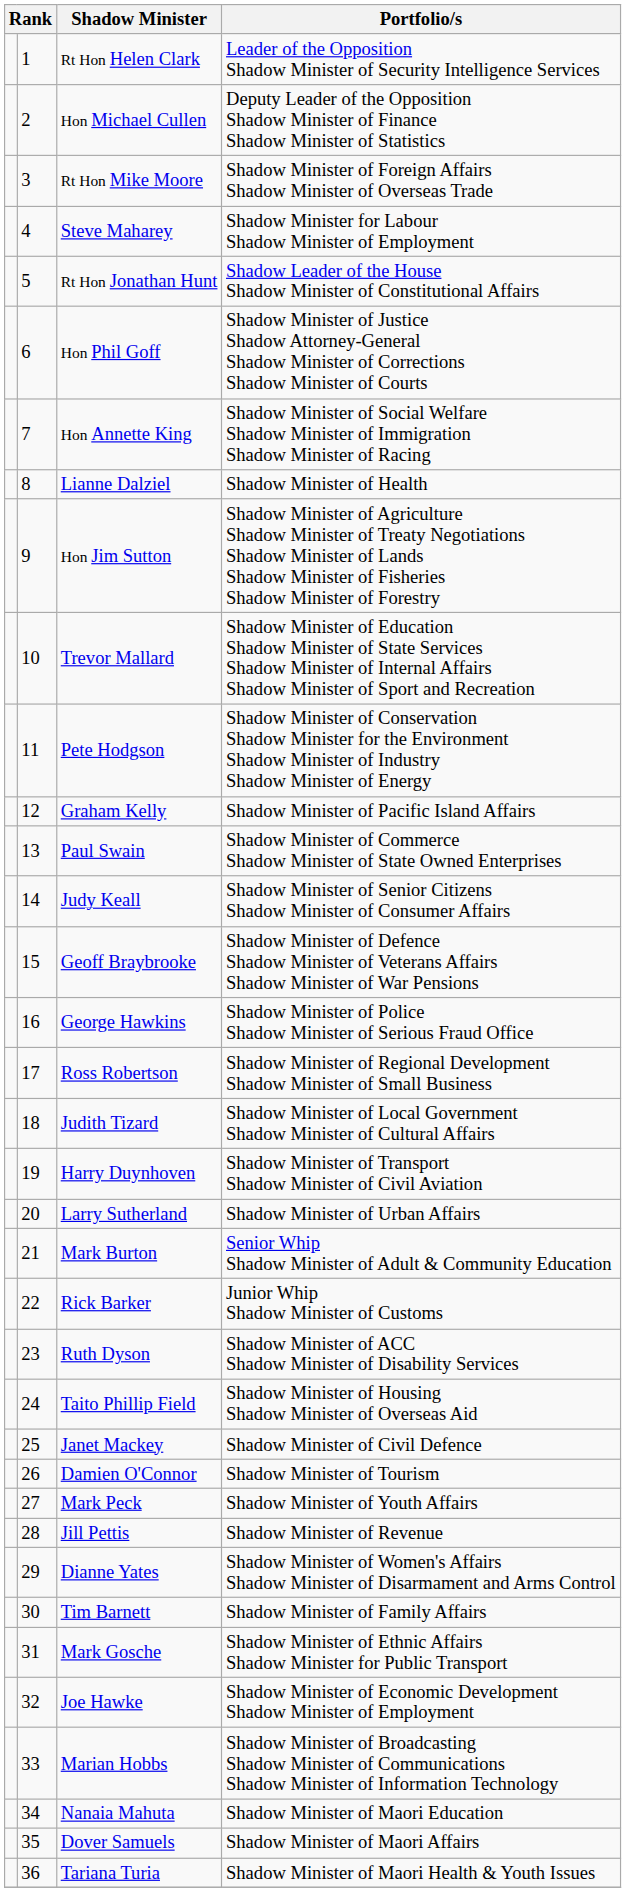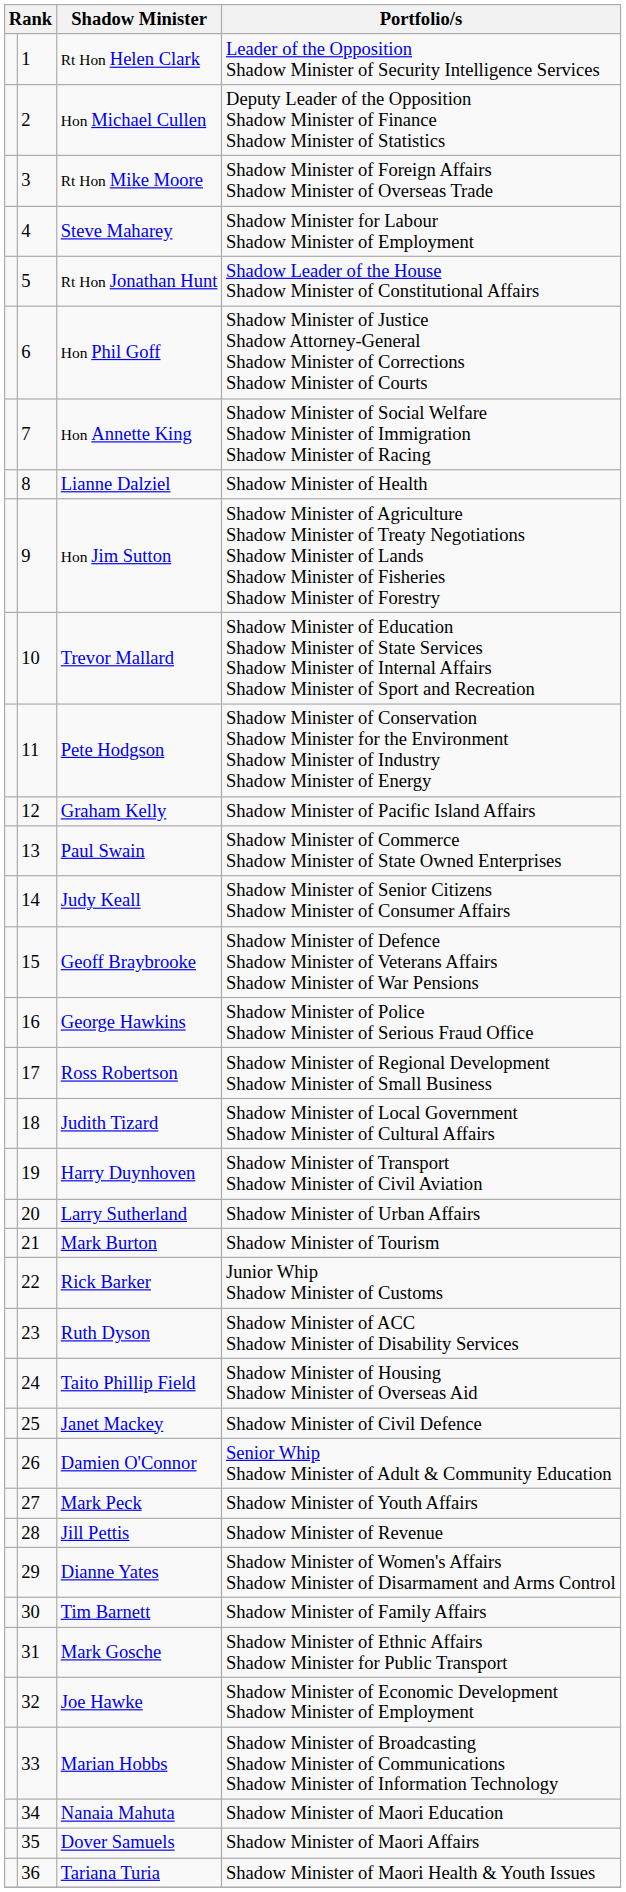 <table class="wikitable">
 <tr>
 <th colspan="2">Rank</th>
 <th>Shadow Minister</th>
 <th>Portfolio/s</th>
 </tr>
 <tr>
 <td bgcolor=></td>
 <td>1</td>
 <td><small>Rt Hon </small><a href='#'>Helen Clark</a></td>
 <td><a href='#'>Leader of the Opposition</a><br>Shadow Minister of Security Intelligence Services</td>
 </tr>
 <tr>
 <td bgcolor=></td>
 <td>2</td>
 <td><small>Hon </small><a href='#'>Michael Cullen</a></td>
 <td>Deputy Leader of the Opposition<br>Shadow Minister of Finance<br>Shadow Minister of Statistics</td>
 </tr>
 <tr>
 <td bgcolor=></td>
 <td>3</td>
 <td><small>Rt Hon </small><a href='#'>Mike Moore</a></td>
 <td>Shadow Minister of Foreign Affairs<br>Shadow Minister of Overseas Trade</td>
 </tr>
 <tr>
 <td bgcolor=></td>
 <td>4</td>
 <td><a href='#'>Steve Maharey</a></td>
 <td>Shadow Minister for Labour<br>Shadow Minister of Employment</td>
 </tr>
 <tr>
 <td bgcolor=></td>
 <td>5</td>
 <td><small>Rt Hon </small><a href='#'>Jonathan Hunt</a></td>
 <td><a href='#'>Shadow Leader of the House</a><br>Shadow Minister of Constitutional Affairs</td>
 </tr>
 <tr>
 <td bgcolor=></td>
 <td>6</td>
 <td><small>Hon </small><a href='#'>Phil Goff</a></td>
 <td>Shadow Minister of Justice<br>Shadow Attorney-General<br>Shadow Minister of Corrections<br>Shadow Minister of Courts</td>
 </tr>
 <tr>
 <td bgcolor=></td>
 <td>7</td>
 <td><small>Hon </small><a href='#'>Annette King</a></td>
 <td>Shadow Minister of Social Welfare<br>Shadow Minister of Immigration<br>Shadow Minister of Racing</td>
 </tr>
 <tr>
 <td bgcolor=></td>
 <td>8</td>
 <td><a href='#'>Lianne Dalziel</a></td>
 <td>Shadow Minister of Health</td>
 </tr>
 <tr>
 <td bgcolor=></td>
 <td>9</td>
 <td><small>Hon </small><a href='#'>Jim Sutton</a></td>
 <td>Shadow Minister of Agriculture<br>Shadow Minister of Treaty Negotiations<br>Shadow Minister of Lands<br>Shadow Minister of Fisheries<br>Shadow Minister of Forestry</td>
 </tr>
 <tr>
 <td bgcolor=></td>
 <td>10</td>
 <td><a href='#'>Trevor Mallard</a></td>
 <td>Shadow Minister of Education<br>Shadow Minister of State Services<br>Shadow Minister of Internal Affairs<br>Shadow Minister of Sport and Recreation</td>
 </tr>
 <tr>
 <td bgcolor=></td>
 <td>11</td>
 <td><a href='#'>Pete Hodgson</a></td>
 <td>Shadow Minister of Conservation<br>Shadow Minister for the Environment<br>Shadow Minister of Industry<br>Shadow Minister of Energy</td>
 </tr>
 <tr>
 <td bgcolor=></td>
 <td>12</td>
 <td><a href='#'>Graham Kelly</a></td>
 <td>Shadow Minister of Pacific Island Affairs</td>
 </tr>
 <tr>
 <td bgcolor=></td>
 <td>13</td>
 <td><a href='#'>Paul Swain</a></td>
 <td>Shadow Minister of Commerce<br>Shadow Minister of State Owned Enterprises</td>
 </tr>
 <tr>
 <td bgcolor=></td>
 <td>14</td>
 <td><a href='#'>Judy Keall</a></td>
 <td>Shadow Minister of Senior Citizens<br>Shadow Minister of Consumer Affairs</td>
 </tr>
 <tr>
 <td bgcolor=></td>
 <td>15</td>
 <td><a href='#'>Geoff Braybrooke</a></td>
 <td>Shadow Minister of Defence<br>Shadow Minister of Veterans Affairs<br>Shadow Minister of War Pensions</td>
 </tr>
 <tr>
 <td bgcolor=></td>
 <td>16</td>
 <td><a href='#'>George Hawkins</a></td>
 <td>Shadow Minister of Police<br>Shadow Minister of Serious Fraud Office</td>
 </tr>
 <tr>
 <td bgcolor=></td>
 <td>17</td>
 <td><a href='#'>Ross Robertson</a></td>
 <td>Shadow Minister of Regional Development<br>Shadow Minister of Small Business</td>
 </tr>
 <tr>
 <td bgcolor=></td>
 <td>18</td>
 <td><a href='#'>Judith Tizard</a></td>
 <td>Shadow Minister of Local Government<br>Shadow Minister of Cultural Affairs</td>
 </tr>
 <tr>
 <td bgcolor=></td>
 <td>19</td>
 <td><a href='#'>Harry Duynhoven</a></td>
 <td>Shadow Minister of Transport<br>Shadow Minister of Civil Aviation</td>
 </tr>
 <tr>
 <td bgcolor=></td>
 <td>20</td>
 <td><a href='#'>Larry Sutherland</a></td>
 <td>Shadow Minister of Urban Affairs</td>
 </tr>
 <tr>
 <td bgcolor=></td>
 <td>21</td>
 <td><a href='#'>Mark Burton</a></td>
-<td><a href='#'>Senior Whip</a><br>Shadow Minister of Adult & Community Education</td>
+<td>Shadow Minister of Tourism</td>
 </tr>
 <tr>
 <td bgcolor=></td>
 <td>22</td>
 <td><a href='#'>Rick Barker</a></td>
 <td>Junior Whip<br>Shadow Minister of Customs</td>
 </tr>
 <tr>
 <td bgcolor=></td>
 <td>23</td>
 <td><a href='#'>Ruth Dyson</a></td>
 <td>Shadow Minister of ACC<br>Shadow Minister of Disability Services</td>
 </tr>
 <tr>
 <td bgcolor=></td>
 <td>24</td>
 <td><a href='#'>Taito Phillip Field</a></td>
 <td>Shadow Minister of Housing<br>Shadow Minister of Overseas Aid</td>
 </tr>
 <tr>
 <td bgcolor=></td>
 <td>25</td>
 <td><a href='#'>Janet Mackey</a></td>
 <td>Shadow Minister of Civil Defence</td>
 </tr>
 <tr>
 <td bgcolor=></td>
 <td>26</td>
 <td><a href='#'>Damien O'Connor</a></td>
-<td>Shadow Minister of Tourism</td>
+<td><a href='#'>Senior Whip</a><br>Shadow Minister of Adult & Community Education</td>
 </tr>
 <tr>
 <td bgcolor=></td>
 <td>27</td>
 <td><a href='#'>Mark Peck</a></td>
 <td>Shadow Minister of Youth Affairs</td>
 </tr>
 <tr>
 <td bgcolor=></td>
 <td>28</td>
 <td><a href='#'>Jill Pettis</a></td>
 <td>Shadow Minister of Revenue</td>
 </tr>
 <tr>
 <td bgcolor=></td>
 <td>29</td>
 <td><a href='#'>Dianne Yates</a></td>
 <td>Shadow Minister of Women's Affairs<br>Shadow Minister of Disarmament and Arms Control</td>
 </tr>
 <tr>
 <td bgcolor=></td>
 <td>30</td>
 <td><a href='#'>Tim Barnett</a></td>
 <td>Shadow Minister of Family Affairs</td>
 </tr>
 <tr>
 <td bgcolor=></td>
 <td>31</td>
 <td><a href='#'>Mark Gosche</a></td>
 <td>Shadow Minister of Ethnic Affairs<br>Shadow Minister for Public Transport</td>
 </tr>
 <tr>
 <td bgcolor=></td>
 <td>32</td>
 <td><a href='#'>Joe Hawke</a></td>
 <td>Shadow Minister of Economic Development<br>Shadow Minister of Employment</td>
 </tr>
 <tr>
 <td bgcolor=></td>
 <td>33</td>
 <td><a href='#'>Marian Hobbs</a></td>
 <td>Shadow Minister of Broadcasting<br>Shadow Minister of Communications<br>Shadow Minister of Information Technology</td>
 </tr>
 <tr>
 <td bgcolor=></td>
 <td>34</td>
 <td><a href='#'>Nanaia Mahuta</a></td>
 <td>Shadow Minister of Maori Education</td>
 </tr>
 <tr>
 <td bgcolor=></td>
 <td>35</td>
 <td><a href='#'>Dover Samuels</a></td>
 <td>Shadow Minister of Maori Affairs</td>
 </tr>
 <tr>
 <td bgcolor=></td>
 <td>36</td>
 <td><a href='#'>Tariana Turia</a></td>
 <td>Shadow Minister of Maori Health & Youth Issues</td>
 </tr>
 <tr>
 </tr>
 </table>
